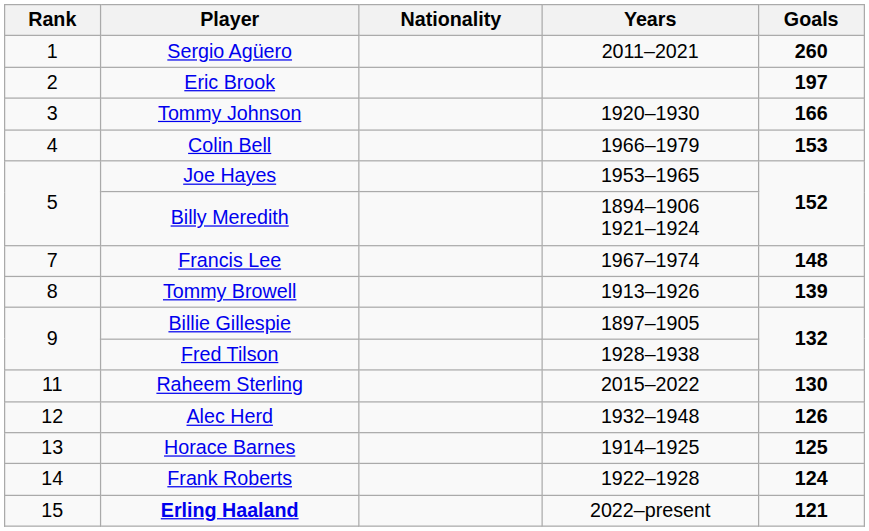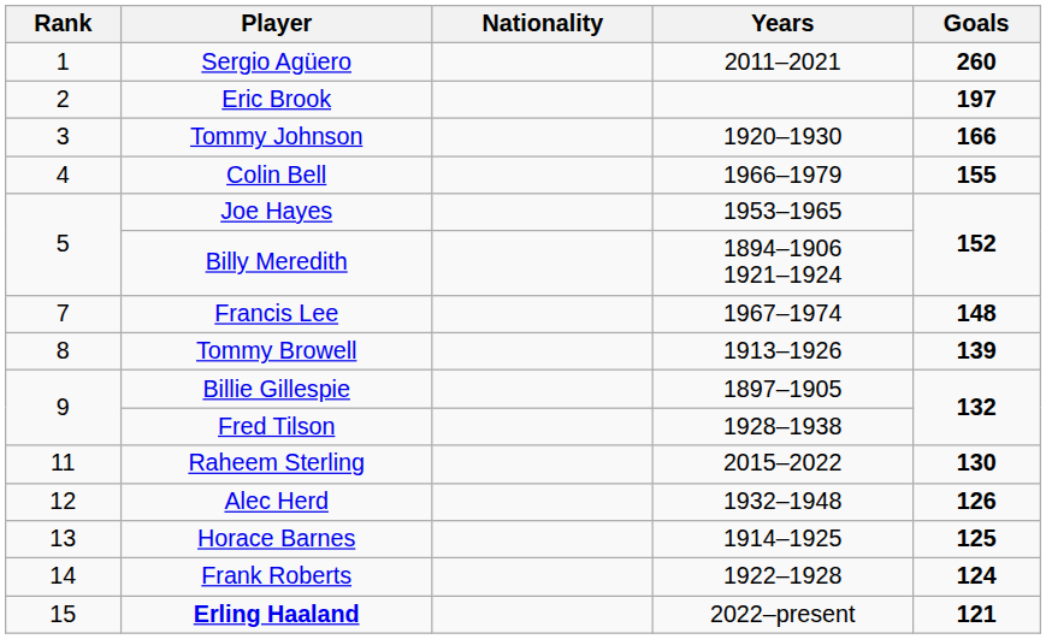 <table class="wikitable sortable" style=text-align:center;width:700px>
 <tr>
 <th>Rank</th>
 <th>Player</th>
 <th>Nationality</th>
 <th>Years</th>
 <th>Goals</th>
 </tr>
 <tr>
 <td>1</td>
 <td><a href='#'>Sergio Agüero</a></td>
 <td align="left"></td>
 <td>2011–2021</td>
 <td><strong>260</strong></td>
 </tr>
 <tr>
 <td>2</td>
 <td><a href='#'>Eric Brook</a></td>
 <td align="left"></td>
 <td></td>
 <td><strong>197</strong></td>
 </tr>
 <tr>
 <td>3</td>
 <td><a href='#'>Tommy Johnson</a></td>
 <td align="left"></td>
 <td>1920–1930</td>
 <td><strong>166</strong></td>
 </tr>
 <tr>
 <td>4</td>
 <td><a href='#'>Colin Bell</a></td>
 <td align="left"></td>
 <td>1966–1979</td>
-<td><strong>153</strong></td>
+<td><strong>155</strong></td>
 </tr>
 <tr>
 <td rowspan=2>5</td>
 <td><a href='#'>Joe Hayes</a></td>
 <td align="left"></td>
 <td>1953–1965</td>
 <td rowspan=2><strong>152</strong></td>
 </tr>
 <tr>
 <td><a href='#'>Billy Meredith</a></td>
 <td align="left"></td>
 <td>1894–1906<br>1921–1924</td>
 </tr>
 <tr>
 <td>7</td>
 <td><a href='#'>Francis Lee</a></td>
 <td align="left"></td>
 <td>1967–1974</td>
 <td><strong>148</strong></td>
 </tr>
 <tr>
 <td>8</td>
 <td><a href='#'>Tommy Browell</a></td>
 <td align="left"></td>
 <td>1913–1926</td>
 <td><strong>139</strong></td>
 </tr>
 <tr>
 <td rowspan=2>9</td>
 <td><a href='#'>Billie Gillespie</a></td>
 <td align="left"></td>
 <td>1897–1905</td>
 <td rowspan=2><strong>132</strong></td>
 </tr>
 <tr>
 <td><a href='#'>Fred Tilson</a></td>
 <td align="left"></td>
 <td>1928–1938</td>
 </tr>
 <tr>
 <td>11</td>
 <td><a href='#'>Raheem Sterling</a></td>
 <td align="left"></td>
 <td>2015–2022</td>
 <td><strong>130</strong></td>
 </tr>
 <tr>
 <td>12</td>
 <td><a href='#'>Alec Herd</a></td>
 <td align="left"></td>
 <td>1932–1948</td>
 <td><strong>126</strong></td>
 </tr>
 <tr>
 <td>13</td>
 <td><a href='#'>Horace Barnes</a></td>
 <td align="left"></td>
 <td>1914–1925</td>
 <td><strong>125</strong></td>
 </tr>
 <tr>
 <td>14</td>
 <td><a href='#'>Frank Roberts</a></td>
 <td align="left"></td>
 <td>1922–1928</td>
 <td><strong>124</strong></td>
 </tr>
 <tr>
 <td>15</td>
 <td><strong><a href='#'>Erling Haaland</a></strong></td>
 <td align="left"></td>
 <td>2022–present</td>
 <td><strong>121</strong></td>
 </tr>
 </table>
